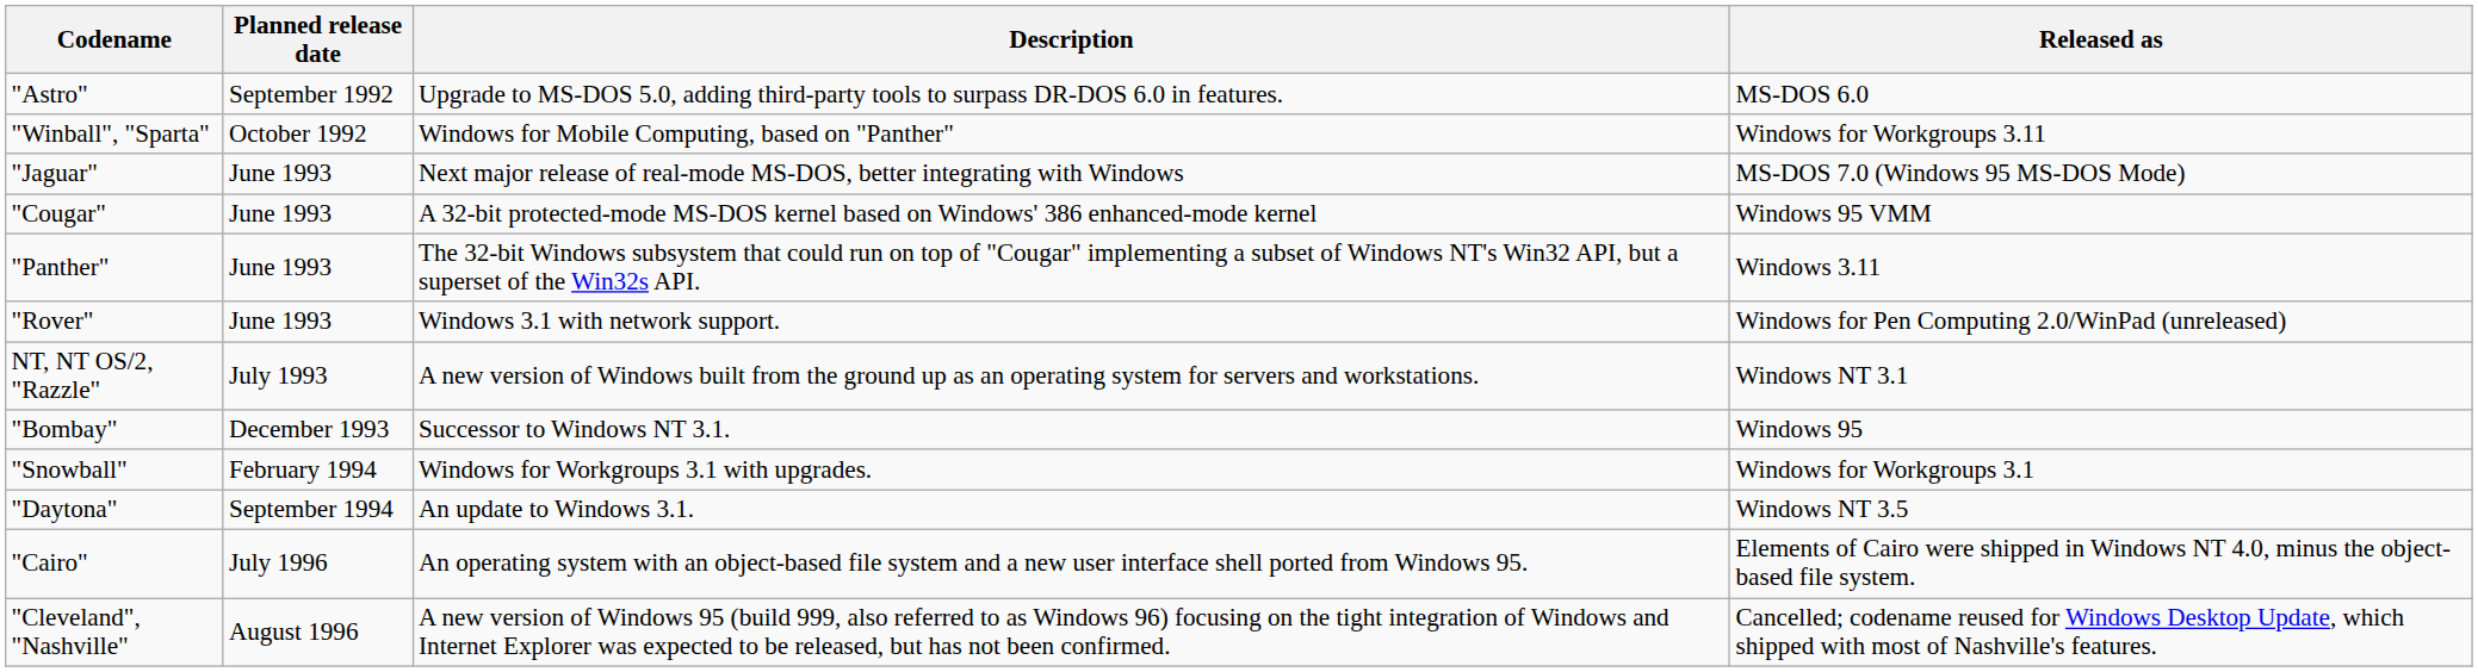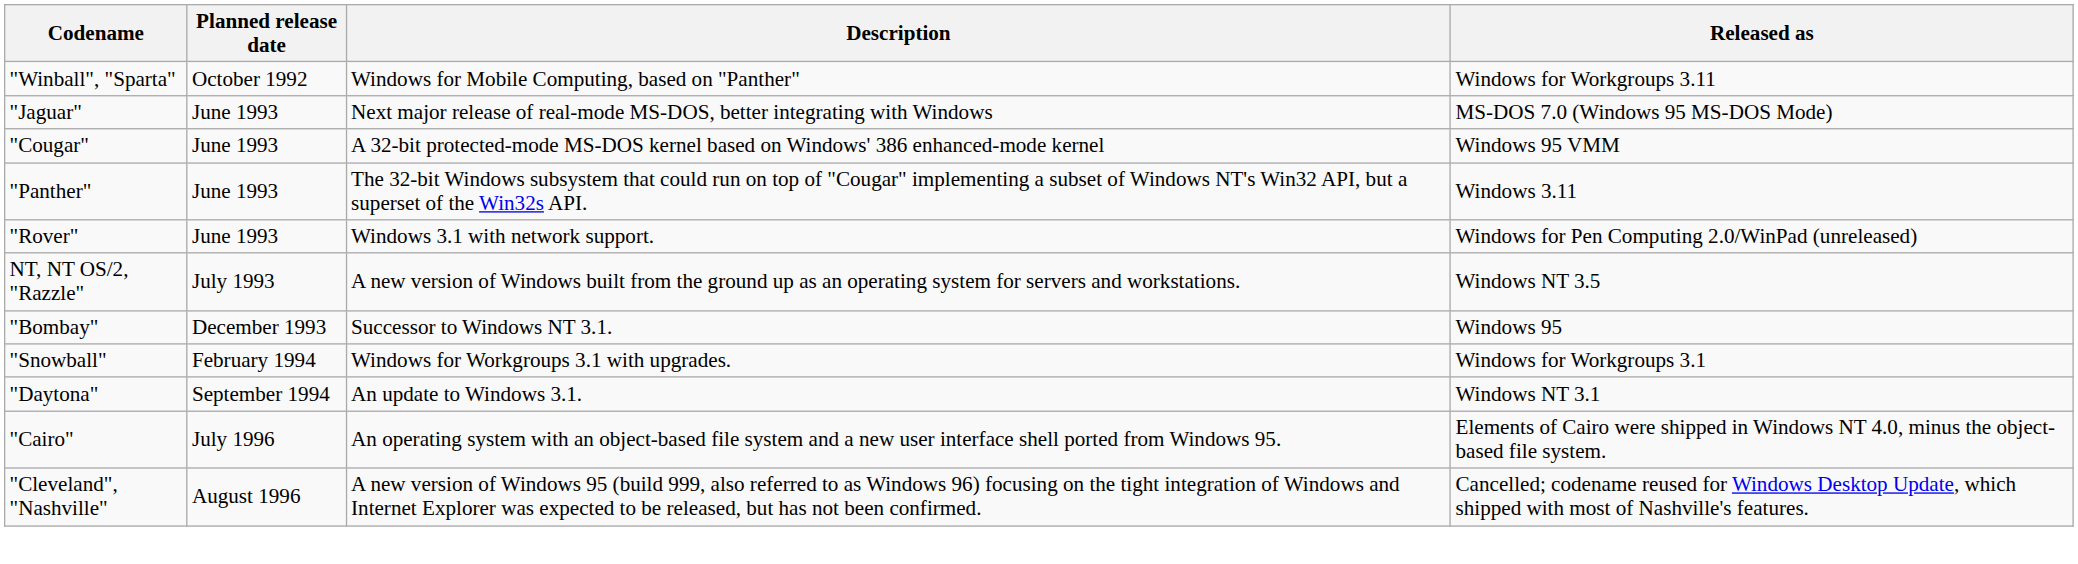 <table class=wikitable>
 <tr>
 <th>Codename</th>
 <th>Planned release date</th>
 <th>Description</th>
 <th>Released as</th>
-</tr>
-<tr>
-<td>"Astro"</td>
-<td>September 1992</td>
-<td>Upgrade to MS-DOS 5.0, adding third-party tools to surpass DR-DOS 6.0 in features.</td>
-<td>MS-DOS 6.0</td>
 </tr>
 <tr>
 <td>"Winball", "Sparta"</td>
 <td>October 1992</td>
 <td>Windows for Mobile Computing, based on "Panther"</td>
 <td>Windows for Workgroups 3.11</td>
 </tr>
 <tr>
 <td>"Jaguar"</td>
 <td>June 1993</td>
 <td>Next major release of real-mode MS-DOS, better integrating with Windows</td>
 <td>MS-DOS 7.0 (Windows 95 MS-DOS Mode)</td>
 </tr>
 <tr>
 <td>"Cougar"</td>
 <td>June 1993</td>
 <td>A 32-bit protected-mode MS-DOS kernel based on Windows' 386 enhanced-mode kernel</td>
 <td>Windows 95 VMM</td>
 </tr>
 <tr>
 <td>"Panther"</td>
 <td>June 1993</td>
 <td>The 32-bit Windows subsystem that could run on top of "Cougar" implementing a subset of Windows NT's Win32 API, but a superset of the <a href='#'>Win32s</a> API.</td>
 <td>Windows 3.11</td>
 </tr>
 <tr>
 <td>"Rover"</td>
 <td>June 1993</td>
 <td>Windows 3.1 with network support.</td>
 <td>Windows for Pen Computing 2.0/WinPad (unreleased)</td>
 </tr>
 <tr>
 <td>NT, NT OS/2, "Razzle"</td>
 <td>July 1993</td>
 <td>A new version of Windows built from the ground up as an operating system for servers and workstations.</td>
-<td>Windows NT 3.1</td>
+<td>Windows NT 3.5</td>
 </tr>
 <tr>
 <td>"Bombay"</td>
 <td>December 1993</td>
 <td>Successor to Windows NT 3.1.</td>
 <td>Windows 95</td>
 </tr>
 <tr>
 <td>"Snowball"</td>
 <td>February 1994</td>
 <td>Windows for Workgroups 3.1 with upgrades.</td>
 <td>Windows for Workgroups 3.1</td>
 </tr>
 <tr>
 <td>"Daytona"</td>
 <td>September 1994</td>
 <td>An update to Windows 3.1.</td>
-<td>Windows NT 3.5</td>
+<td>Windows NT 3.1</td>
 </tr>
 <tr>
 <td>"Cairo"</td>
 <td>July 1996</td>
 <td>An operating system with an object-based file system and a new user interface shell ported from Windows 95.</td>
 <td>Elements of Cairo were shipped in Windows NT 4.0, minus the object-based file system.</td>
 </tr>
 <tr>
 <td>"Cleveland", "Nashville"</td>
 <td>August 1996</td>
 <td>A new version of Windows 95 (build 999, also referred to as Windows 96) focusing on the tight integration of Windows and Internet Explorer was expected to be released, but has not been confirmed.</td>
 <td>Cancelled; codename reused for <a href='#'>Windows Desktop Update</a>, which shipped with most of Nashville's features.</td>
 </tr>
 </table>
